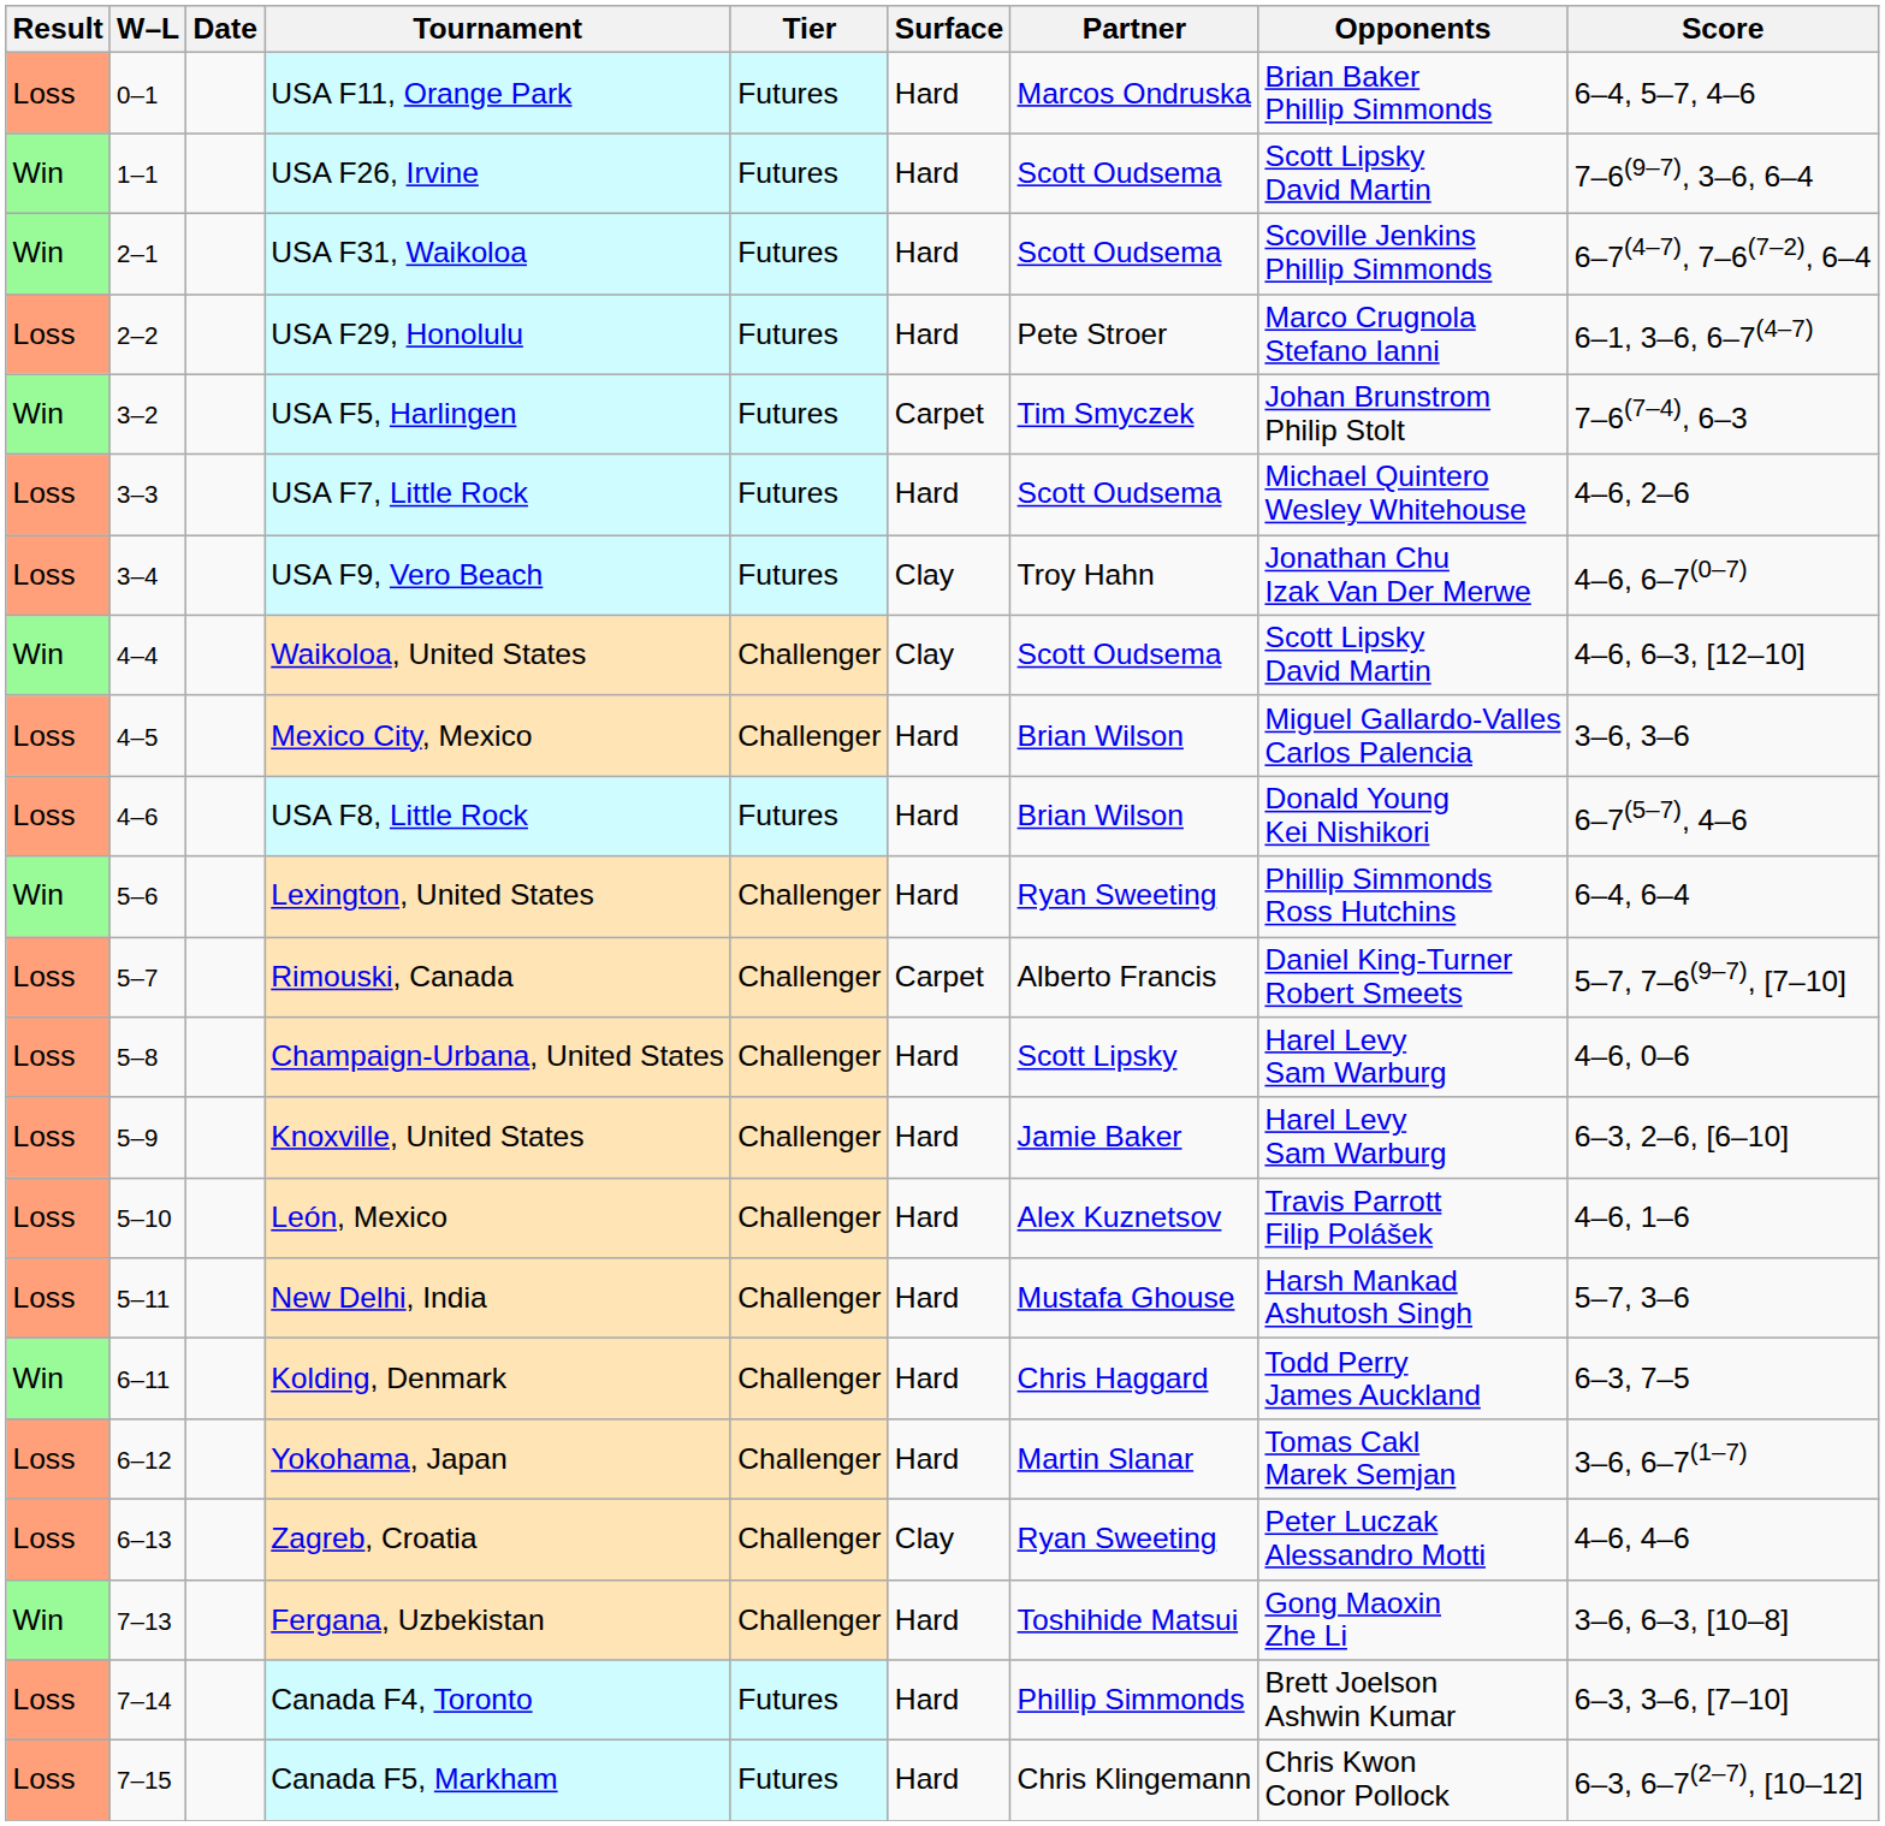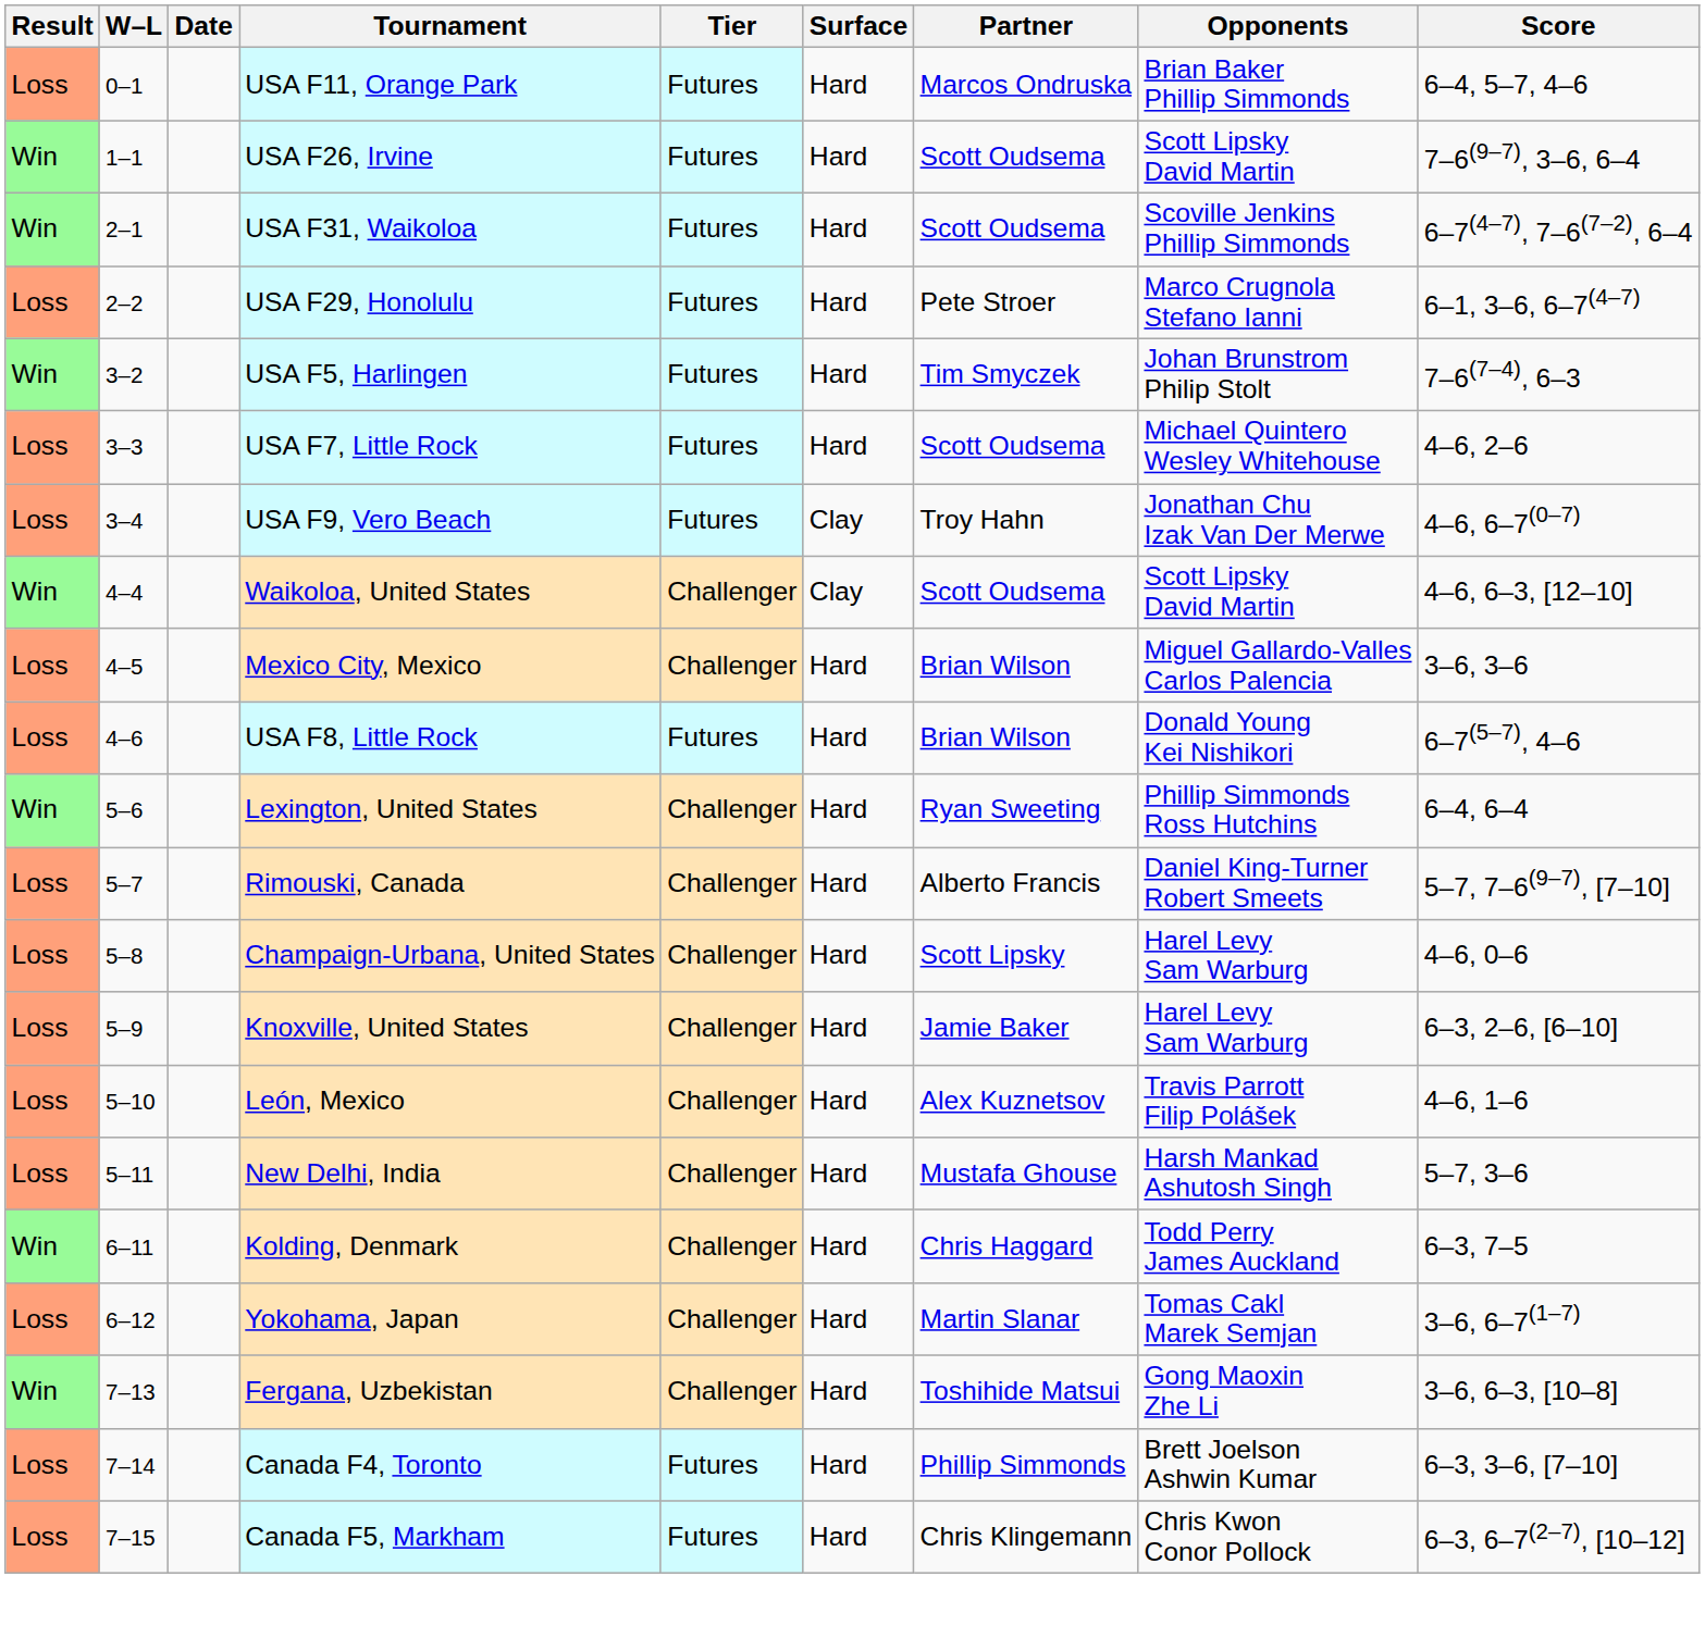 <table class="sortable wikitable">
 <tr>
 <th>Result</th>
 <th class="unsortable">W–L</th>
 <th>Date</th>
 <th>Tournament</th>
 <th>Tier</th>
 <th>Surface</th>
 <th>Partner</th>
 <th>Opponents</th>
 <th class="unsortable">Score</th>
 </tr>
 <tr>
 <td style="background:#ffa07a;">Loss</td>
 <td><small>0–1</small></td>
 <td></td>
 <td style="background:#cffcff;">USA F11, <a href='#'>Orange Park</a></td>
 <td style="background:#cffcff;">Futures</td>
 <td>Hard</td>
 <td> <a href='#'>Marcos Ondruska</a></td>
 <td> <a href='#'>Brian Baker</a> <br>  <a href='#'>Phillip Simmonds</a></td>
 <td>6–4, 5–7, 4–6</td>
 </tr>
 <tr>
 <td style="background:#98fb98;">Win</td>
 <td><small>1–1</small></td>
 <td></td>
 <td style="background:#cffcff;">USA F26, <a href='#'>Irvine</a></td>
 <td style="background:#cffcff;">Futures</td>
 <td>Hard</td>
 <td> <a href='#'>Scott Oudsema</a></td>
 <td> <a href='#'>Scott Lipsky</a> <br>  <a href='#'>David Martin</a></td>
 <td>7–6<sup>(9–7)</sup>, 3–6, 6–4</td>
 </tr>
 <tr>
 <td style="background:#98fb98;">Win</td>
 <td><small>2–1</small></td>
 <td></td>
 <td style="background:#cffcff;">USA F31, <a href='#'>Waikoloa</a></td>
 <td style="background:#cffcff;">Futures</td>
 <td>Hard</td>
 <td> <a href='#'>Scott Oudsema</a></td>
 <td> <a href='#'>Scoville Jenkins</a> <br>  <a href='#'>Phillip Simmonds</a></td>
 <td>6–7<sup>(4–7)</sup>, 7–6<sup>(7–2)</sup>, 6–4</td>
 </tr>
 <tr>
 <td style="background:#ffa07a;">Loss</td>
 <td><small>2–2</small></td>
 <td></td>
 <td style="background:#cffcff;">USA F29, <a href='#'>Honolulu</a></td>
 <td style="background:#cffcff;">Futures</td>
 <td>Hard</td>
 <td> Pete Stroer</td>
 <td> <a href='#'>Marco Crugnola</a> <br>  <a href='#'>Stefano Ianni</a></td>
 <td>6–1, 3–6, 6–7<sup>(4–7)</sup></td>
 </tr>
 <tr>
 <td style="background:#98fb98;">Win</td>
 <td><small>3–2</small></td>
 <td></td>
 <td style="background:#cffcff;">USA F5, <a href='#'>Harlingen</a></td>
 <td style="background:#cffcff;">Futures</td>
-<td>Carpet</td>
+<td>Hard</td>
 <td> <a href='#'>Tim Smyczek</a></td>
 <td> <a href='#'>Johan Brunstrom</a> <br>  Philip Stolt</td>
 <td>7–6<sup>(7–4)</sup>, 6–3</td>
 </tr>
 <tr>
 <td style="background:#ffa07a;">Loss</td>
 <td><small>3–3</small></td>
 <td></td>
 <td style="background:#cffcff;">USA F7, <a href='#'>Little Rock</a></td>
 <td style="background:#cffcff;">Futures</td>
 <td>Hard</td>
 <td> <a href='#'>Scott Oudsema</a></td>
 <td> <a href='#'>Michael Quintero</a> <br>  <a href='#'>Wesley Whitehouse</a></td>
 <td>4–6, 2–6</td>
 </tr>
 <tr>
 <td style="background:#ffa07a;">Loss</td>
 <td><small>3–4</small></td>
 <td></td>
 <td style="background:#cffcff;">USA F9, <a href='#'>Vero Beach</a></td>
 <td style="background:#cffcff;">Futures</td>
 <td>Clay</td>
 <td> Troy Hahn</td>
 <td> <a href='#'>Jonathan Chu</a> <br>  <a href='#'>Izak Van Der Merwe</a></td>
 <td>4–6, 6–7<sup>(0–7)</sup></td>
 </tr>
 <tr>
 <td style="background:#98fb98;">Win</td>
 <td><small>4–4</small></td>
 <td></td>
 <td style="background:moccasin;"><a href='#'>Waikoloa</a>, United States</td>
 <td style="background:moccasin;">Challenger</td>
 <td>Clay</td>
 <td> <a href='#'>Scott Oudsema</a></td>
 <td> <a href='#'>Scott Lipsky</a> <br>  <a href='#'>David Martin</a></td>
 <td>4–6, 6–3, [12–10]</td>
 </tr>
 <tr>
 <td style="background:#ffa07a;">Loss</td>
 <td><small>4–5</small></td>
 <td></td>
 <td style="background:moccasin;"><a href='#'>Mexico City</a>, Mexico</td>
 <td style="background:moccasin;">Challenger</td>
 <td>Hard</td>
 <td> <a href='#'>Brian Wilson</a></td>
 <td> <a href='#'>Miguel Gallardo-Valles</a> <br>  <a href='#'>Carlos Palencia</a></td>
 <td>3–6, 3–6</td>
 </tr>
 <tr>
 <td style="background:#ffa07a;">Loss</td>
 <td><small>4–6</small></td>
 <td></td>
 <td style="background:#cffcff;">USA F8, <a href='#'>Little Rock</a></td>
 <td style="background:#cffcff;">Futures</td>
 <td>Hard</td>
 <td> <a href='#'>Brian Wilson</a></td>
 <td> <a href='#'>Donald Young</a> <br>  <a href='#'>Kei Nishikori</a></td>
 <td>6–7<sup>(5–7)</sup>, 4–6</td>
 </tr>
 <tr>
 <td style="background:#98fb98;">Win</td>
 <td><small>5–6</small></td>
 <td></td>
 <td style="background:moccasin;"><a href='#'>Lexington</a>, United States</td>
 <td style="background:moccasin;">Challenger</td>
 <td>Hard</td>
 <td> <a href='#'>Ryan Sweeting</a></td>
 <td> <a href='#'>Phillip Simmonds</a> <br>  <a href='#'>Ross Hutchins</a></td>
 <td>6–4, 6–4</td>
 </tr>
 <tr>
 <td style="background:#ffa07a;">Loss</td>
 <td><small>5–7</small></td>
 <td></td>
 <td style="background:moccasin;"><a href='#'>Rimouski</a>, Canada</td>
 <td style="background:moccasin;">Challenger</td>
-<td>Carpet</td>
+<td>Hard</td>
 <td> Alberto Francis</td>
 <td> <a href='#'>Daniel King-Turner</a> <br>  <a href='#'>Robert Smeets</a></td>
 <td>5–7, 7–6<sup>(9–7)</sup>, [7–10]</td>
 </tr>
 <tr>
 <td style="background:#ffa07a;">Loss</td>
 <td><small>5–8</small></td>
 <td></td>
 <td style="background:moccasin;"><a href='#'>Champaign-Urbana</a>, United States</td>
 <td style="background:moccasin;">Challenger</td>
 <td>Hard</td>
 <td> <a href='#'>Scott Lipsky</a></td>
 <td> <a href='#'>Harel Levy</a> <br>  <a href='#'>Sam Warburg</a></td>
 <td>4–6, 0–6</td>
 </tr>
 <tr>
 <td style="background:#ffa07a;">Loss</td>
 <td><small>5–9</small></td>
 <td></td>
 <td style="background:moccasin;"><a href='#'>Knoxville</a>, United States</td>
 <td style="background:moccasin;">Challenger</td>
 <td>Hard</td>
 <td> <a href='#'>Jamie Baker</a></td>
 <td> <a href='#'>Harel Levy</a> <br>  <a href='#'>Sam Warburg</a></td>
 <td>6–3, 2–6, [6–10]</td>
 </tr>
 <tr>
 <td style="background:#ffa07a;">Loss</td>
 <td><small>5–10</small></td>
 <td></td>
 <td style="background:moccasin;"><a href='#'>León</a>, Mexico</td>
 <td style="background:moccasin;">Challenger</td>
 <td>Hard</td>
 <td> <a href='#'>Alex Kuznetsov</a></td>
 <td> <a href='#'>Travis Parrott</a> <br>  <a href='#'>Filip Polášek</a></td>
 <td>4–6, 1–6</td>
 </tr>
 <tr>
 <td style="background:#ffa07a;">Loss</td>
 <td><small>5–11</small></td>
 <td></td>
 <td style="background:moccasin;"><a href='#'>New Delhi</a>, India</td>
 <td style="background:moccasin;">Challenger</td>
 <td>Hard</td>
 <td> <a href='#'>Mustafa Ghouse</a></td>
 <td> <a href='#'>Harsh Mankad</a> <br>  <a href='#'>Ashutosh Singh</a></td>
 <td>5–7, 3–6</td>
 </tr>
 <tr>
 <td style="background:#98fb98;">Win</td>
 <td><small>6–11</small></td>
 <td></td>
 <td style="background:moccasin;"><a href='#'>Kolding</a>, Denmark</td>
 <td style="background:moccasin;">Challenger</td>
 <td>Hard</td>
 <td> <a href='#'>Chris Haggard</a></td>
 <td> <a href='#'>Todd Perry</a> <br>  <a href='#'>James Auckland</a></td>
 <td>6–3, 7–5</td>
 </tr>
 <tr>
 <td style="background:#ffa07a;">Loss</td>
 <td><small>6–12</small></td>
 <td></td>
 <td style="background:moccasin;"><a href='#'>Yokohama</a>, Japan</td>
 <td style="background:moccasin;">Challenger</td>
 <td>Hard</td>
 <td> <a href='#'>Martin Slanar</a></td>
 <td> <a href='#'>Tomas Cakl</a> <br>  <a href='#'>Marek Semjan</a></td>
 <td>3–6, 6–7<sup>(1–7)</sup></td>
 </tr>
 <tr>
-<td style="background:#ffa07a;">Loss</td>
-<td><small>6–13</small></td>
-<td></td>
-<td style="background:moccasin;"><a href='#'>Zagreb</a>, Croatia</td>
-<td style="background:moccasin;">Challenger</td>
-<td>Clay</td>
-<td> <a href='#'>Ryan Sweeting</a></td>
-<td> <a href='#'>Peter Luczak</a> <br>  <a href='#'>Alessandro Motti</a></td>
-<td>4–6, 4–6</td>
-</tr>
-<tr>
 <td style="background:#98fb98;">Win</td>
 <td><small>7–13</small></td>
 <td></td>
 <td style="background:moccasin;"><a href='#'>Fergana</a>, Uzbekistan</td>
 <td style="background:moccasin;">Challenger</td>
 <td>Hard</td>
 <td> <a href='#'>Toshihide Matsui</a></td>
 <td> <a href='#'>Gong Maoxin</a> <br>  <a href='#'>Zhe Li</a></td>
 <td>3–6, 6–3, [10–8]</td>
 </tr>
 <tr>
 <td style="background:#ffa07a;">Loss</td>
 <td><small>7–14</small></td>
 <td></td>
 <td style="background:#cffcff;">Canada F4, <a href='#'>Toronto</a></td>
 <td style="background:#cffcff;">Futures</td>
 <td>Hard</td>
 <td> <a href='#'>Phillip Simmonds</a></td>
 <td> Brett Joelson <br>  Ashwin Kumar</td>
 <td>6–3, 3–6, [7–10]</td>
 </tr>
 <tr>
 <td style="background:#ffa07a;">Loss</td>
 <td><small>7–15</small></td>
 <td></td>
 <td style="background:#cffcff;">Canada F5, <a href='#'>Markham</a></td>
 <td style="background:#cffcff;">Futures</td>
 <td>Hard</td>
 <td> Chris Klingemann</td>
 <td> Chris Kwon <br>  Conor Pollock</td>
 <td>6–3, 6–7<sup>(2–7)</sup>, [10–12]</td>
 </tr>
 </table>
